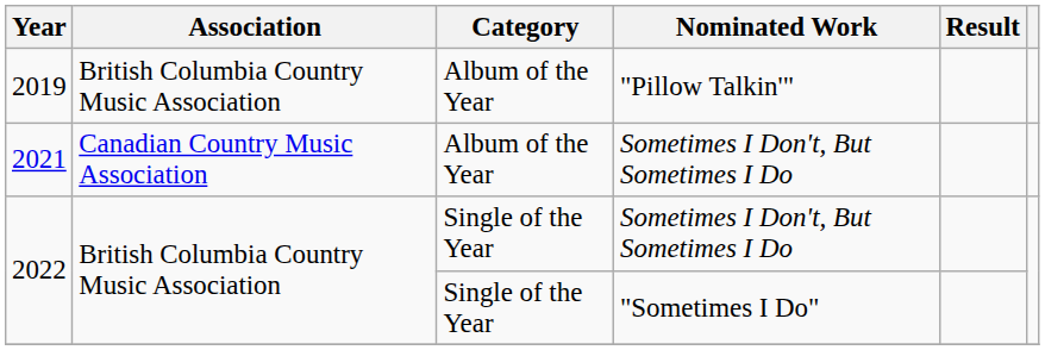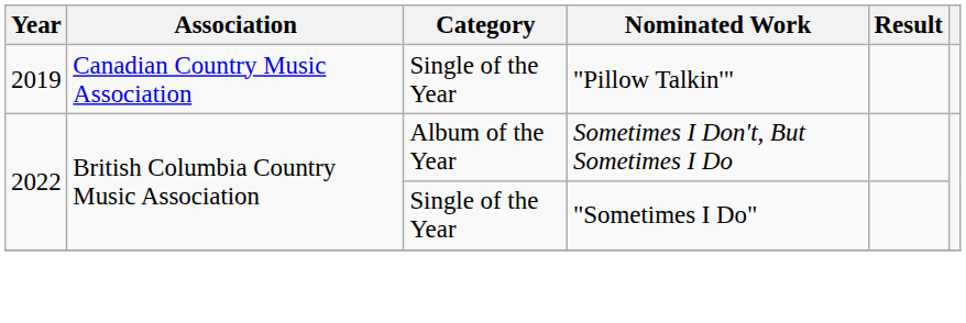 <table class="wikitable">
 <tr>
 <th>Year</th>
 <th>Association</th>
 <th>Category</th>
 <th>Nominated Work</th>
 <th>Result</th>
 <th></th>
 </tr>
 <tr>
 <td>2019</td>
-<td>British Columbia Country Music Association</td>
-<td>Album of the Year</td>
+<td><a href='#'>Canadian Country Music Association</a></td>
+<td>Single of the Year</td>
 <td>"Pillow Talkin'"</td>
-<td></td>
-<td></td>
-</tr>
-<tr>
-<td><a href='#'>2021</a></td>
-<td><a href='#'>Canadian Country Music Association</a></td>
-<td>Album of the Year</td>
-<td><em>Sometimes I Don't, But Sometimes I Do</em></td>
 <td></td>
 <td></td>
 </tr>
 <tr>
 <td rowspan="2">2022</td>
 <td rowspan="2">British Columbia Country Music Association</td>
-<td>Single of the Year</td>
+<td>Album of the Year</td>
 <td><em>Sometimes I Don't, But Sometimes I Do</em></td>
 <td></td>
 <td rowspan="2"></td>
 </tr>
 <tr>
 <td>Single of the Year</td>
 <td>"Sometimes I Do"</td>
 <td></td>
 </tr>
 <tr>
 </tr>
 </table>
